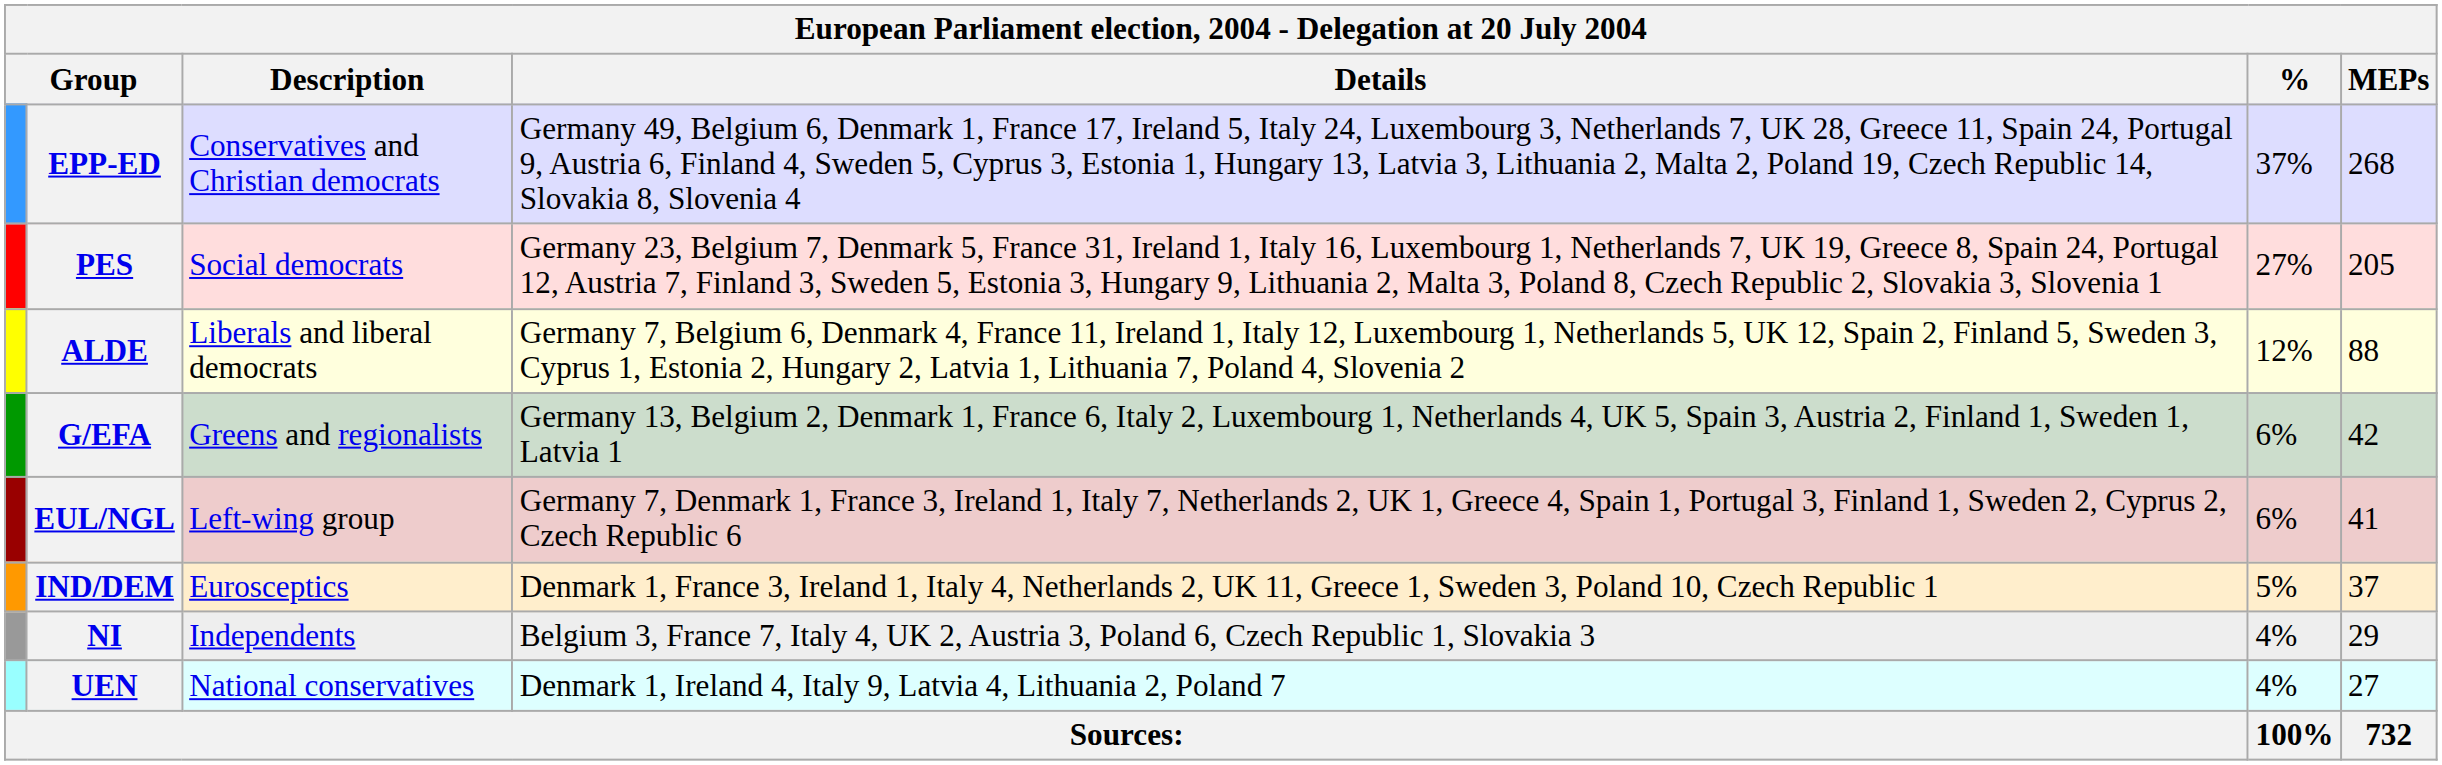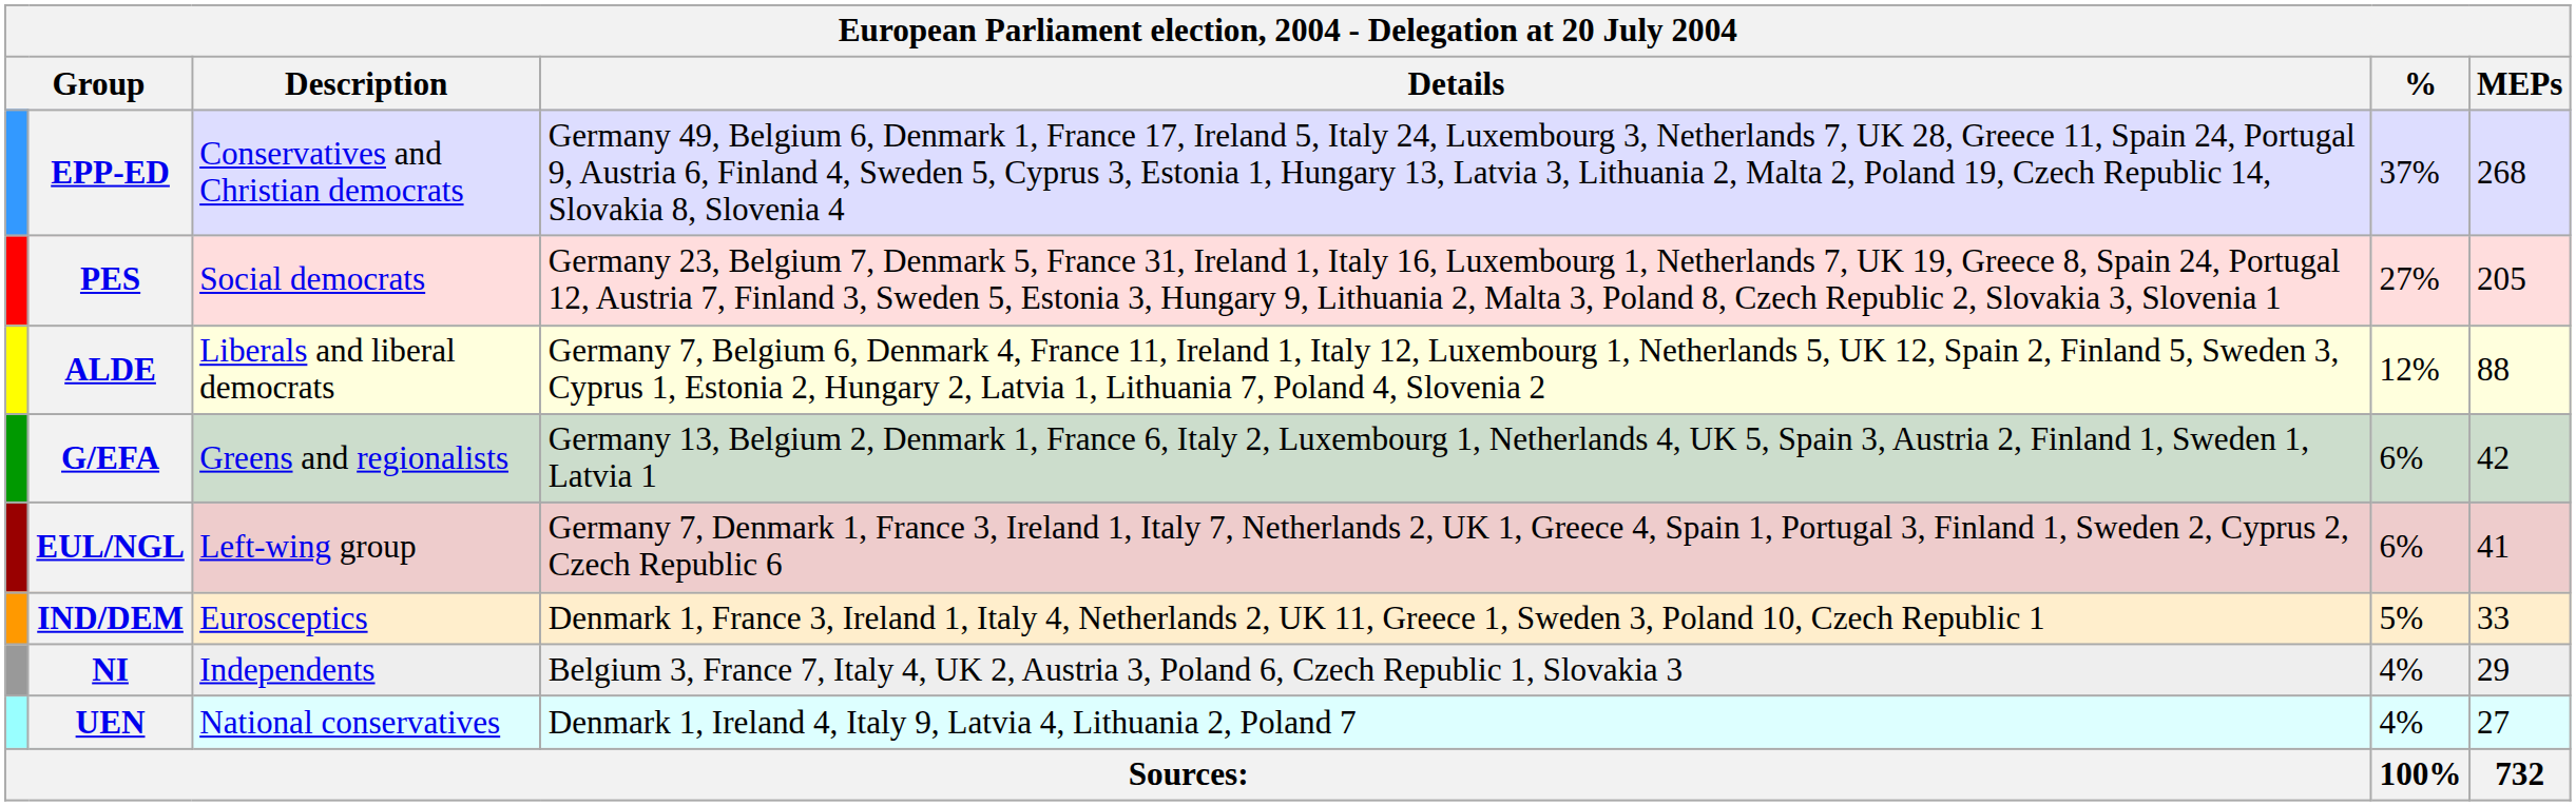 <table class="wikitable">
 <tr>
 <th colspan="6">European Parliament election, 2004 - Delegation at 20 July 2004</th>
 </tr>
 <tr>
 <th colspan="2">Group</th>
 <th>Description</th>
 <th>Details</th>
 <th>%</th>
 <th>MEPs</th>
 </tr>
 <tr BGCOLOR="#DDDDFF">
 <th style="background-color:#3399FF; width: 3px;"> </th>
 <th><a href='#'>EPP-ED</a></th>
 <td><a href='#'>Conservatives</a> and <a href='#'>Christian democrats</a></td>
 <td>Germany 49, Belgium 6, Denmark 1, France 17, Ireland 5, Italy 24, Luxembourg 3, Netherlands 7, UK 28, Greece 11, Spain 24, Portugal 9, Austria 6, Finland 4, Sweden 5, Cyprus 3, Estonia 1, Hungary 13, Latvia 3, Lithuania 2, Malta 2, Poland 19, Czech Republic 14, Slovakia 8, Slovenia 4</td>
 <td>37%</td>
 <td>268</td>
 </tr>
 <tr BGCOLOR="#FFDDDD">
 <th style="background-color:#FF0000; width: 3px;"> </th>
 <th><a href='#'>PES</a></th>
 <td><a href='#'>Social democrats</a></td>
 <td>Germany 23, Belgium 7, Denmark 5, France 31, Ireland 1, Italy 16, Luxembourg 1, Netherlands 7, UK 19, Greece 8, Spain 24, Portugal 12, Austria 7, Finland 3, Sweden 5, Estonia 3, Hungary 9, Lithuania 2, Malta 3, Poland 8, Czech Republic 2, Slovakia 3, Slovenia 1</td>
 <td>27%</td>
 <td>205</td>
 </tr>
 <tr BGCOLOR="#FFFFDD">
 <th style="background-color:#FFFF00; width: 3px;"> </th>
 <th><a href='#'>ALDE</a></th>
 <td><a href='#'>Liberals</a> and liberal democrats</td>
 <td>Germany 7, Belgium 6, Denmark 4, France 11, Ireland 1, Italy 12, Luxembourg 1, Netherlands 5, UK 12, Spain 2, Finland 5, Sweden 3, Cyprus 1, Estonia 2, Hungary 2, Latvia 1, Lithuania 7, Poland 4, Slovenia 2</td>
 <td>12%</td>
 <td>88</td>
 </tr>
 <tr BGCOLOR="#CCDDCC">
 <th style="background-color:#009900; width: 3px;"> </th>
 <th><a href='#'>G/EFA</a></th>
 <td><a href='#'>Greens</a> and <a href='#'>regionalists</a></td>
 <td>Germany 13, Belgium 2, Denmark 1, France 6, Italy 2, Luxembourg 1, Netherlands 4, UK 5, Spain 3, Austria 2, Finland 1, Sweden 1, Latvia 1</td>
 <td>6%</td>
 <td>42</td>
 </tr>
 <tr BGCOLOR="#EECCCC">
 <th style="background-color:#990000; width: 3px;"> </th>
 <th><a href='#'>EUL/NGL</a></th>
 <td><a href='#'>Left-wing</a> group</td>
 <td>Germany 7, Denmark 1, France 3, Ireland 1, Italy 7, Netherlands 2, UK 1, Greece 4, Spain 1, Portugal 3, Finland 1, Sweden 2, Cyprus 2, Czech Republic 6</td>
 <td>6%</td>
 <td>41</td>
 </tr>
 <tr BGCOLOR="#FFEECC">
 <th style="background-color:#FF9900; width: 3px;"> </th>
 <th><a href='#'>IND/DEM</a></th>
 <td><a href='#'>Eurosceptics</a></td>
 <td>Denmark 1, France 3, Ireland 1, Italy 4, Netherlands 2, UK 11, Greece 1, Sweden 3, Poland 10, Czech Republic 1</td>
 <td>5%</td>
-<td>37</td>
+<td>33</td>
 </tr>
 <tr BGCOLOR="#EEEEEE">
 <th style="background-color:#999999; width: 3px;"> </th>
 <th><a href='#'>NI</a></th>
 <td><a href='#'>Independents</a></td>
 <td>Belgium 3, France 7, Italy 4, UK 2, Austria 3, Poland 6, Czech Republic 1, Slovakia 3</td>
 <td>4%</td>
 <td>29</td>
 </tr>
 <tr BGCOLOR="#DDFFFF">
 <th style="background-color:#99FFFF; width: 3px;"> </th>
 <th><a href='#'>UEN</a></th>
 <td><a href='#'>National conservatives</a></td>
 <td>Denmark 1, Ireland 4, Italy 9, Latvia 4, Lithuania 2, Poland 7</td>
 <td>4%</td>
 <td>27</td>
 </tr>
 <tr>
 <th colspan="4">Sources: <small>   </small></th>
 <th>100%</th>
 <th>732</th>
 </tr>
 </table>
